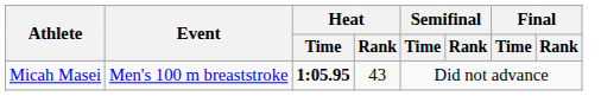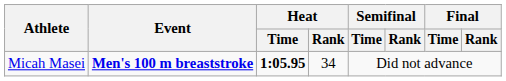 <table class=wikitable style=font-size:90%>
 <tr>
 <th rowspan=2>Athlete</th>
 <th rowspan=2>Event</th>
 <th colspan=2>Heat</th>
 <th colspan=2>Semifinal</th>
 <th colspan=2>Final</th>
 </tr>
 <tr style=font-size:95%>
 <th>Time</th>
 <th>Rank</th>
 <th>Time</th>
 <th>Rank</th>
 <th>Time</th>
 <th>Rank</th>
 </tr>
 <tr align=center>
 <td align=left><a href='#'>Micah Masei</a></td>
-<td align=left><a href='#'>Men's 100 m breaststroke</a></td>
+<td align=left><strong><a href='#'>Men's 100 m breaststroke</a></strong></td>
 <td><strong>1:05.95</strong></td>
-<td>43</td>
+<td>34</td>
 <td colspan=4>Did not advance</td>
 </tr>
 </table>
